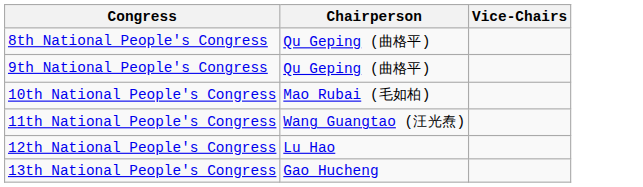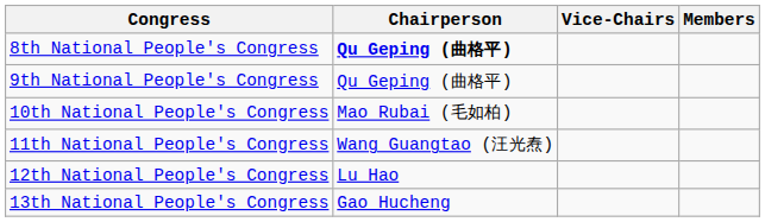 <table class="wikitable">
 <tr>
 <th>Congress</th>
 <th>Chairperson</th>
 <th>Vice-Chairs</th>
+<th>Members</th>
 </tr>
 <tr>
 <td><a href='#'>8th National People's Congress</a></td>
-<td><a href='#'>Qu Geping</a> (曲格平)</td>
+<td><strong><a href='#'>Qu Geping</a> (曲格平)</strong></td>
+<td></td>
 <td></td>
 </tr>
 <tr>
 <td><a href='#'>9th National People's Congress</a></td>
 <td><a href='#'>Qu Geping</a> (曲格平)</td>
 <td></td>
+<td></td>
 </tr>
 <tr>
 <td><a href='#'>10th National People's Congress</a></td>
 <td><a href='#'>Mao Rubai</a> (毛如柏)</td>
+<td></td>
 <td></td>
 </tr>
 <tr>
 <td><a href='#'>11th National People's Congress</a></td>
 <td><a href='#'>Wang Guangtao</a> (汪光焘)</td>
 <td></td>
+<td></td>
 </tr>
 <tr>
 <td><a href='#'>12th National People's Congress</a></td>
 <td><a href='#'>Lu Hao</a></td>
+<td><br></td>
 <td><br></td>
 </tr>
 <tr>
 <td><a href='#'>13th National People's Congress</a></td>
 <td><a href='#'>Gao Hucheng</a></td>
 <td></td>
+<td></td>
 </tr>
 </table>
